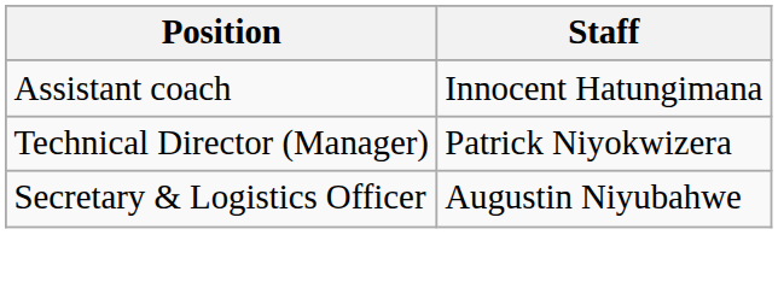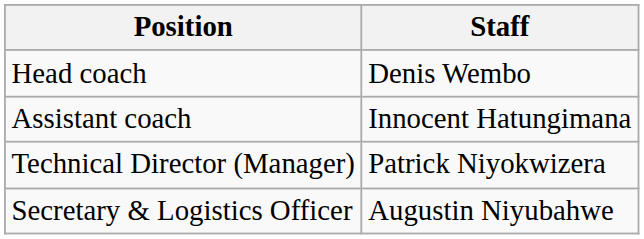 <table class=wikitable>
 <tr>
 <th>Position</th>
 <th>Staff</th>
+</tr>
+<tr>
+<td>Head coach</td>
+<td>Denis Wembo</td>
 </tr>
 <tr>
 <td>Assistant coach</td>
 <td>Innocent Hatungimana</td>
 </tr>
 <tr>
 <td>Technical Director (Manager)</td>
 <td>Patrick Niyokwizera</td>
 </tr>
 <tr>
 <td>Secretary & Logistics Officer</td>
 <td>Augustin Niyubahwe</td>
 </tr>
 </table>
